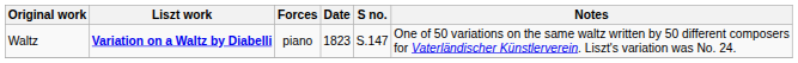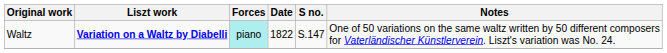 <table class="wikitable">
 <tr>
 <th>Original work</th>
 <th>Liszt work</th>
 <th>Forces</th>
 <th>Date</th>
 <th>S no.</th>
 <th>Notes</th>
 </tr>
 <tr>
 <td>Waltz</td>
 <td><strong><a href='#'>Variation on a Waltz by Diabelli</a></strong></td>
-<td style="text-align: center">piano</td>
-<td>1823</td>
+<td style="background: paleturquoise; text-align: center">piano</td>
+<td>1822</td>
 <td>S.147</td>
 <td>One of 50 variations on the same waltz written by 50 different composers <br>for <em><a href='#'>Vaterländischer Künstlerverein</a></em>.  Liszt's variation was No. 24.</td>
 </tr>
 <tr>
 </tr>
 </table>
